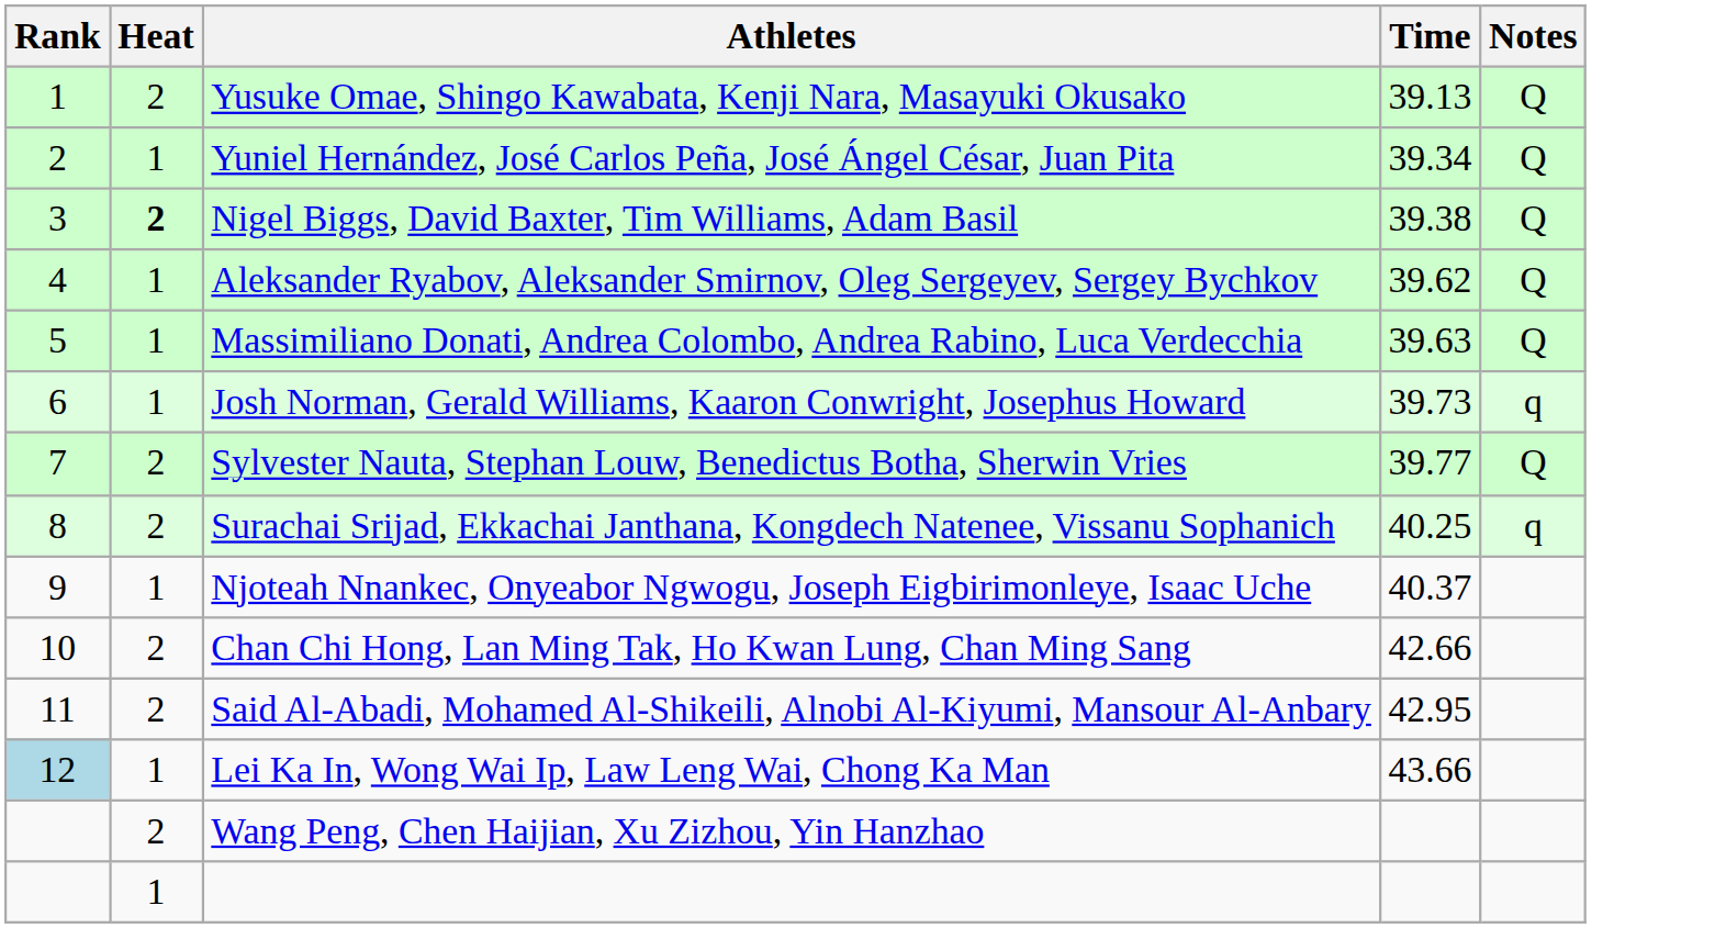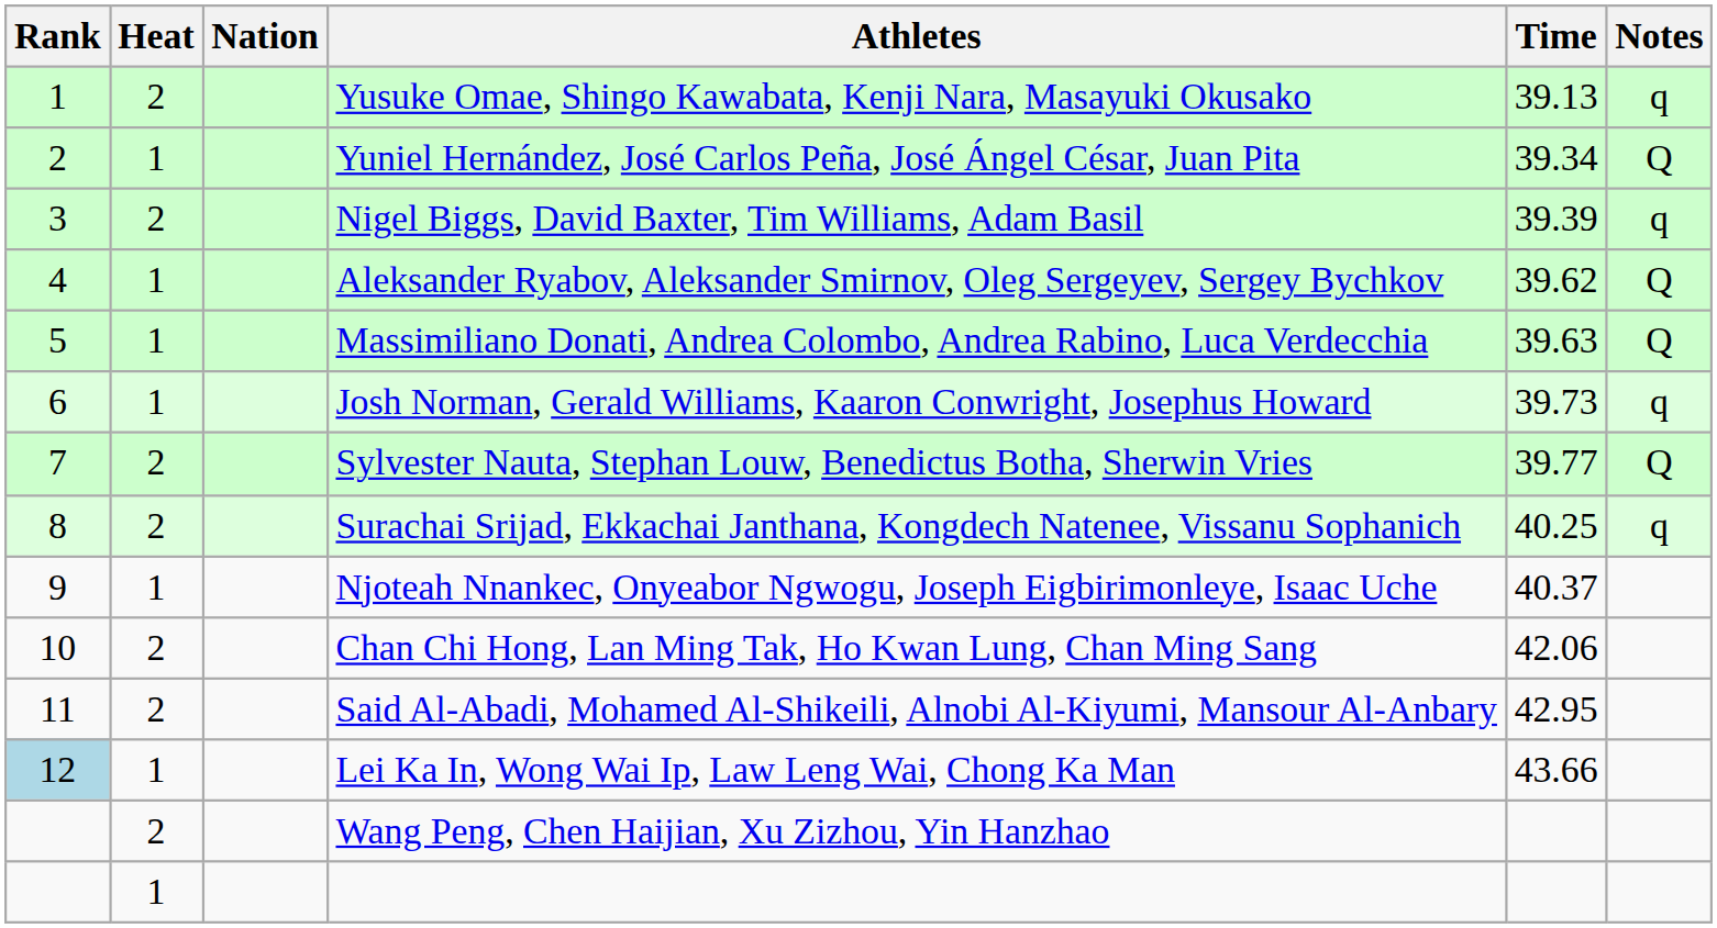 <table class="wikitable sortable" style="text-align:center;font-size:95%">
 <tr>
 <th>Rank</th>
 <th>Heat</th>
+<th>Nation</th>
 <th>Athletes</th>
 <th>Time</th>
 <th>Notes</th>
 </tr>
 <tr bgcolor=ccffcc>
 <td>1</td>
 <td>2</td>
+<td align=left></td>
 <td align=left><a href='#'>Yusuke Omae</a>, <a href='#'>Shingo Kawabata</a>, <a href='#'>Kenji Nara</a>, <a href='#'>Masayuki Okusako</a></td>
 <td>39.13</td>
-<td>Q</td>
+<td>q</td>
 </tr>
 <tr bgcolor=ccffcc>
 <td>2</td>
 <td>1</td>
+<td align=left></td>
 <td align=left><a href='#'>Yuniel Hernández</a>, <a href='#'>José Carlos Peña</a>, <a href='#'>José Ángel César</a>, <a href='#'>Juan Pita</a></td>
 <td>39.34</td>
 <td>Q</td>
 </tr>
 <tr bgcolor=ccffcc>
 <td>3</td>
-<td><strong>2</strong></td>
+<td>2</td>
+<td align=left></td>
 <td align=left><a href='#'>Nigel Biggs</a>, <a href='#'>David Baxter</a>, <a href='#'>Tim Williams</a>, <a href='#'>Adam Basil</a></td>
-<td>39.38</td>
-<td>Q</td>
+<td>39.39</td>
+<td>q</td>
 </tr>
 <tr bgcolor=ccffcc>
 <td>4</td>
 <td>1</td>
+<td align=left></td>
 <td align=left><a href='#'>Aleksander Ryabov</a>, <a href='#'>Aleksander Smirnov</a>, <a href='#'>Oleg Sergeyev</a>, <a href='#'>Sergey Bychkov</a></td>
 <td>39.62</td>
 <td>Q</td>
 </tr>
 <tr bgcolor=ccffcc>
 <td>5</td>
 <td>1</td>
+<td align=left></td>
 <td align=left><a href='#'>Massimiliano Donati</a>, <a href='#'>Andrea Colombo</a>, <a href='#'>Andrea Rabino</a>, <a href='#'>Luca Verdecchia</a></td>
 <td>39.63</td>
 <td>Q</td>
 </tr>
 <tr bgcolor=ddffdd>
 <td>6</td>
 <td>1</td>
+<td align=left></td>
 <td align=left><a href='#'>Josh Norman</a>, <a href='#'>Gerald Williams</a>, <a href='#'>Kaaron Conwright</a>, <a href='#'>Josephus Howard</a></td>
 <td>39.73</td>
 <td>q</td>
 </tr>
 <tr bgcolor=ccffcc>
 <td>7</td>
 <td>2</td>
+<td align=left></td>
 <td align=left><a href='#'>Sylvester Nauta</a>, <a href='#'>Stephan Louw</a>, <a href='#'>Benedictus Botha</a>, <a href='#'>Sherwin Vries</a></td>
 <td>39.77</td>
 <td>Q</td>
 </tr>
 <tr bgcolor=ddffdd>
 <td>8</td>
 <td>2</td>
+<td align=left></td>
 <td align=left><a href='#'>Surachai Srijad</a>, <a href='#'>Ekkachai Janthana</a>, <a href='#'>Kongdech Natenee</a>, <a href='#'>Vissanu Sophanich</a></td>
 <td>40.25</td>
 <td>q</td>
 </tr>
 <tr>
 <td>9</td>
 <td>1</td>
+<td align=left></td>
 <td align=left><a href='#'>Njoteah Nnankec</a>, <a href='#'>Onyeabor Ngwogu</a>, <a href='#'>Joseph Eigbirimonleye</a>, <a href='#'>Isaac Uche</a></td>
 <td>40.37</td>
 <td></td>
 </tr>
 <tr>
 <td>10</td>
 <td>2</td>
+<td align=left></td>
 <td align=left><a href='#'>Chan Chi Hong</a>, <a href='#'>Lan Ming Tak</a>, <a href='#'>Ho Kwan Lung</a>, <a href='#'>Chan Ming Sang</a></td>
-<td>42.66</td>
+<td>42.06</td>
 <td></td>
 </tr>
 <tr>
 <td>11</td>
 <td>2</td>
+<td align=left></td>
 <td align=left><a href='#'>Said Al-Abadi</a>, <a href='#'>Mohamed Al-Shikeili</a>, <a href='#'>Alnobi Al-Kiyumi</a>, <a href='#'>Mansour Al-Anbary</a></td>
 <td>42.95</td>
 <td></td>
 </tr>
 <tr>
 <td style="background: lightblue;">12</td>
 <td>1</td>
+<td align=left></td>
 <td align=left><a href='#'>Lei Ka In</a>, <a href='#'>Wong Wai Ip</a>, <a href='#'>Law Leng Wai</a>, <a href='#'>Chong Ka Man</a></td>
 <td>43.66</td>
 <td></td>
 </tr>
 <tr>
 <td></td>
 <td>2</td>
+<td align=left></td>
 <td align=left><a href='#'>Wang Peng</a>, <a href='#'>Chen Haijian</a>, <a href='#'>Xu Zizhou</a>, <a href='#'>Yin Hanzhao</a></td>
 <td></td>
 <td></td>
 </tr>
 <tr>
 <td></td>
 <td>1</td>
 <td align=left></td>
+<td align=left></td>
 <td></td>
 <td></td>
 </tr>
 </table>
